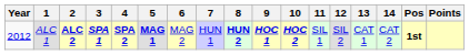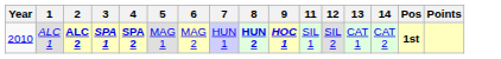 <table class="wikitable" style="text-align:center; font-size:85%">
 <tr>
 <th>Year</th>
 <th>1</th>
 <th>2</th>
 <th>3</th>
 <th>4</th>
 <th>5</th>
 <th>6</th>
 <th>7</th>
 <th>8</th>
 <th>9</th>
-<th>10</th>
 <th>11</th>
 <th>12</th>
 <th>13</th>
 <th>14</th>
 <th>Pos</th>
 <th>Points</th>
 </tr>
 <tr>
-<td><a href='#'>2012</a></td>
+<td><a href='#'>2010</a></td>
 <td style="background:#DFDFDF;"><em><a href='#'>ALC<br>1</a></em><br></td>
 <td style="background:#FFFFBF;"><strong><a href='#'>ALC<br>2</a></strong><br></td>
 <td style="background:#FFFFBF;"><strong><em><a href='#'>SPA<br>1</a></em></strong><br></td>
 <td style="background:#FFFFBF;"><strong><a href='#'>SPA<br>2</a></strong><br></td>
-<td style="background:#DFDFDF;"><strong><a href='#'>MAG<br>1</a><br></strong></td>
+<td style="background:#DFDFDF;"><a href='#'>MAG<br>1</a><br></td>
 <td style="background:#FFFFBF;"><a href='#'>MAG<br>2</a><br></td>
 <td style="background:#CFCFFF;"><a href='#'>HUN<br>1</a><br></td>
 <td style="background:#DFFFDF;"><strong><a href='#'>HUN<br>2</a><br></strong></td>
 <td style="background:#FFFFBF;"><strong><em><a href='#'>HOC<br>1</a></em></strong><br></td>
-<td style="background:#FFFFBF;"><strong><em><a href='#'>HOC<br>2</a></em></strong><br></td>
 <td style="background:#DFFFDF;"><a href='#'>SIL<br>1</a><br></td>
 <td style="background:#DFDFDF;"><a href='#'>SIL<br>2</a><br></td>
 <td style="background:#DFFFDF;"><a href='#'>CAT<br>1</a><br></td>
 <td style="background:#DFFFDF;"><a href='#'>CAT<br>2</a><br></td>
 <th style="background:#FFFFBF;">1st</th>
 <th style="background:#FFFFBF;"></th>
 </tr>
 </table>
